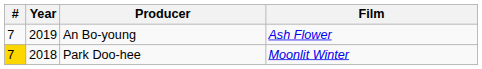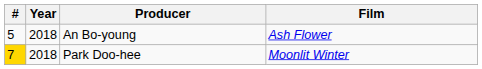 <table class="wikitable" style="width:600px">
 <tr>
 <th width=20>#</th>
 <th width=30>Year</th>
 <th>Producer</th>
 <th>Film</th>
 </tr>
 <tr>
-<td>7</td>
-<td>2019</td>
+<td>5</td>
+<td>2018</td>
 <td>An Bo-young</td>
 <td><em><a href='#'>Ash Flower</a></em></td>
 </tr>
 <tr>
 <td style="background: gold;">7</td>
 <td>2018</td>
 <td>Park Doo-hee</td>
 <td><em><a href='#'>Moonlit Winter</a></em></td>
 </tr>
 </table>
